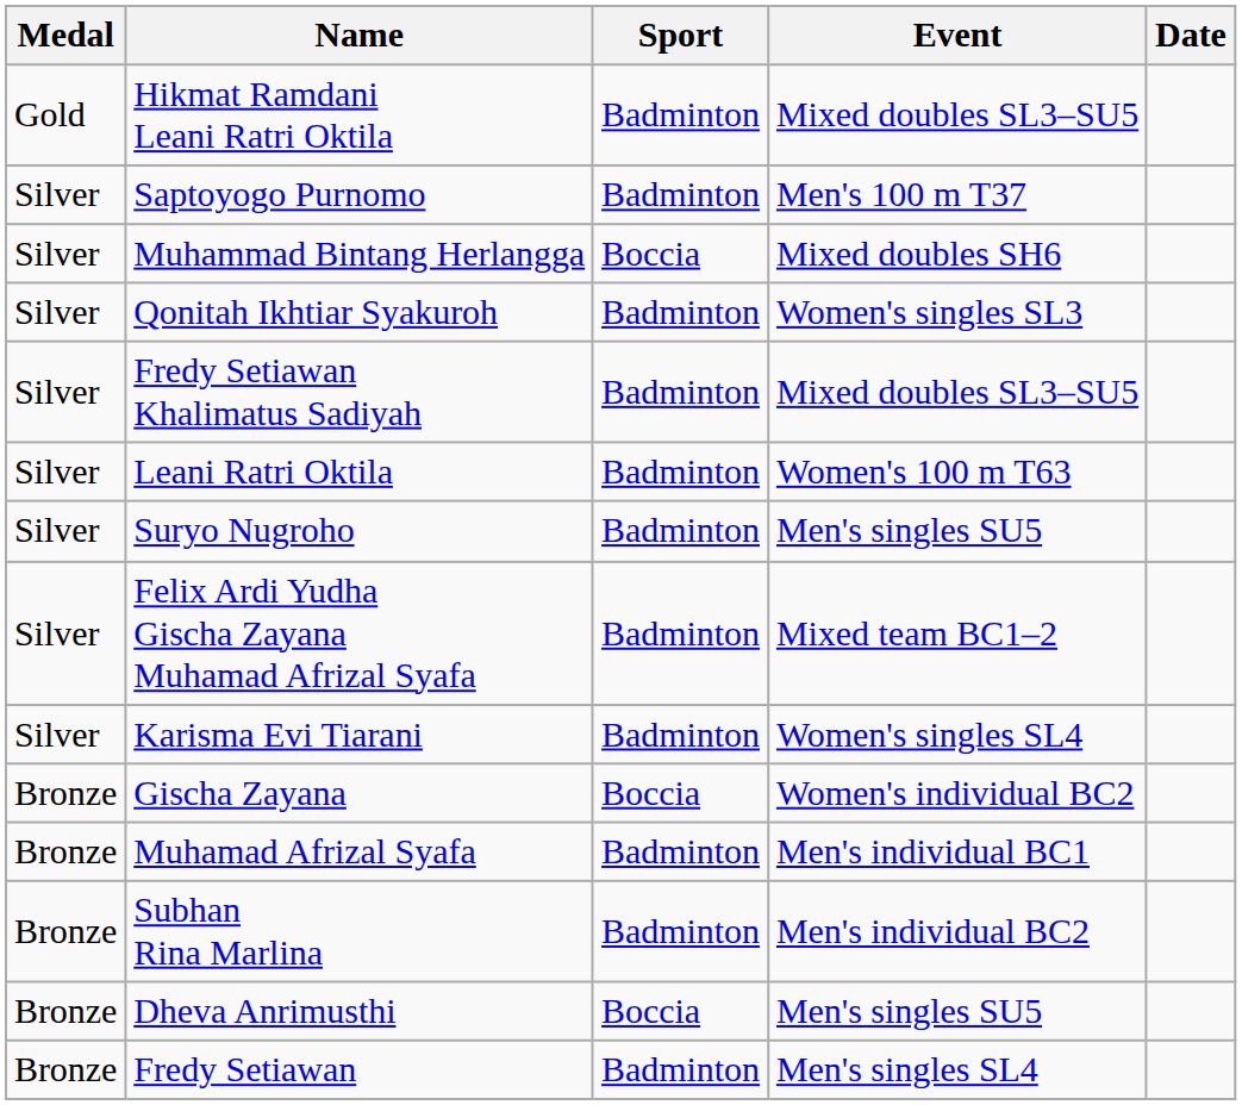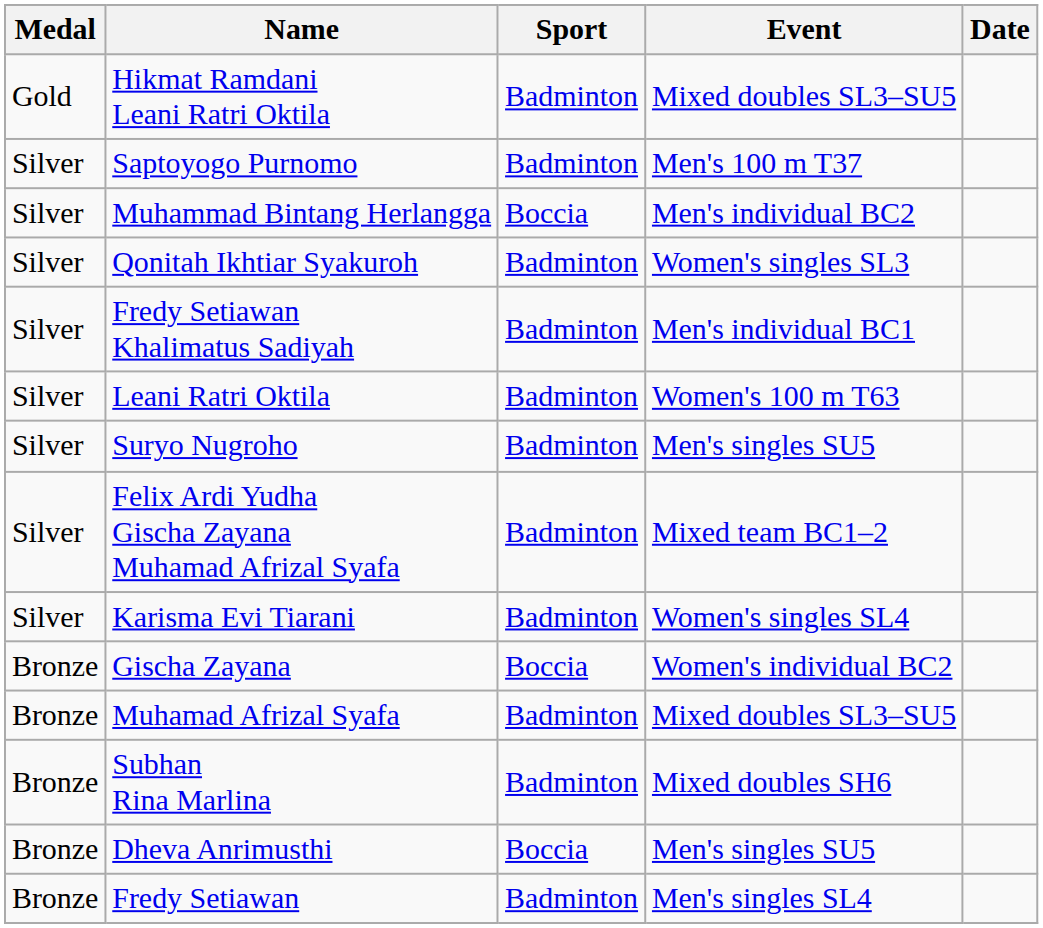 <table class="wikitable sortable" style="font-size: 95%;">
 <tr>
 <th>Medal</th>
 <th>Name</th>
 <th>Sport</th>
 <th>Event</th>
 <th>Date</th>
 </tr>
 <tr>
 <td> Gold</td>
 <td><a href='#'>Hikmat Ramdani</a><br><a href='#'>Leani Ratri Oktila</a></td>
 <td><a href='#'>Badminton</a></td>
 <td><a href='#'>Mixed doubles SL3–SU5</a></td>
 <td></td>
 </tr>
 <tr>
 <td> Silver</td>
 <td><a href='#'>Saptoyogo Purnomo</a></td>
 <td><a href='#'>Badminton</a></td>
 <td><a href='#'>Men's 100 m T37</a></td>
 <td></td>
 </tr>
 <tr>
 <td> Silver</td>
 <td><a href='#'>Muhammad Bintang Herlangga</a></td>
 <td><a href='#'>Boccia</a></td>
-<td><a href='#'>Mixed doubles SH6</a></td>
+<td><a href='#'>Men's individual BC2</a></td>
 <td></td>
 </tr>
 <tr>
 <td> Silver</td>
 <td><a href='#'>Qonitah Ikhtiar Syakuroh</a></td>
 <td><a href='#'>Badminton</a></td>
 <td><a href='#'>Women's singles SL3</a></td>
 <td></td>
 </tr>
 <tr>
 <td> Silver</td>
 <td><a href='#'>Fredy Setiawan</a><br><a href='#'>Khalimatus Sadiyah</a></td>
 <td><a href='#'>Badminton</a></td>
-<td><a href='#'>Mixed doubles SL3–SU5</a></td>
+<td><a href='#'>Men's individual BC1</a></td>
 <td></td>
 </tr>
 <tr>
 <td> Silver</td>
 <td><a href='#'>Leani Ratri Oktila</a></td>
 <td><a href='#'>Badminton</a></td>
 <td><a href='#'>Women's 100 m T63</a></td>
 <td></td>
 </tr>
 <tr>
 <td> Silver</td>
 <td><a href='#'>Suryo Nugroho</a></td>
 <td><a href='#'>Badminton</a></td>
 <td><a href='#'>Men's singles SU5</a></td>
 <td></td>
 </tr>
 <tr>
 <td> Silver</td>
 <td><a href='#'>Felix Ardi Yudha</a><br><a href='#'>Gischa Zayana</a><br><a href='#'>Muhamad Afrizal Syafa</a></td>
 <td><a href='#'>Badminton</a></td>
 <td><a href='#'>Mixed team BC1–2</a></td>
 <td></td>
 </tr>
 <tr>
 <td> Silver</td>
 <td><a href='#'>Karisma Evi Tiarani</a></td>
 <td><a href='#'>Badminton</a></td>
 <td><a href='#'>Women's singles SL4</a></td>
 <td></td>
 </tr>
 <tr>
 <td> Bronze</td>
 <td><a href='#'>Gischa Zayana</a></td>
 <td><a href='#'>Boccia</a></td>
 <td><a href='#'>Women's individual BC2</a></td>
 <td></td>
 </tr>
 <tr>
 <td> Bronze</td>
 <td><a href='#'>Muhamad Afrizal Syafa</a></td>
 <td><a href='#'>Badminton</a></td>
-<td><a href='#'>Men's individual BC1</a></td>
+<td><a href='#'>Mixed doubles SL3–SU5</a></td>
 <td></td>
 </tr>
 <tr>
 <td> Bronze</td>
 <td><a href='#'>Subhan</a><br> <a href='#'>Rina Marlina</a></td>
 <td><a href='#'>Badminton</a></td>
-<td><a href='#'>Men's individual BC2</a></td>
+<td><a href='#'>Mixed doubles SH6</a></td>
 <td></td>
 </tr>
 <tr>
 <td> Bronze</td>
 <td><a href='#'>Dheva Anrimusthi</a></td>
 <td><a href='#'>Boccia</a></td>
 <td><a href='#'>Men's singles SU5</a></td>
 <td></td>
 </tr>
 <tr>
 <td> Bronze</td>
 <td><a href='#'>Fredy Setiawan</a></td>
 <td><a href='#'>Badminton</a></td>
 <td><a href='#'>Men's singles SL4</a></td>
 <td></td>
 </tr>
 </table>
